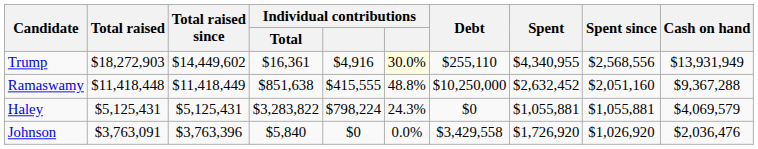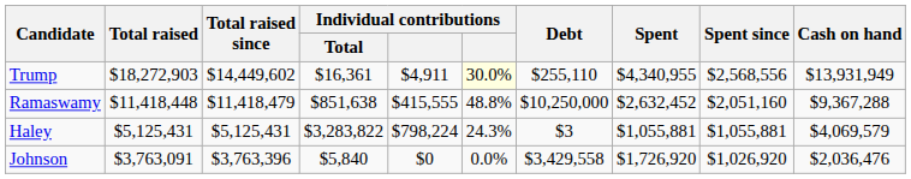 <table class="wikitable sortable" style="text-align:center;">
 <tr>
 <th scope="col" rowspan=2>Candidate</th>
 <th scope="col" data-sort-type=currency rowspan=2>Total raised</th>
 <th scope="col" data-sort-type=currency rowspan=2>Total raised<br>since </th>
 <th scope="col" colspan=3>Individual contributions</th>
 <th scope="col" data-sort-type=currency rowspan=2>Debt</th>
 <th scope="col" data-sort-type=currency rowspan=2>Spent</th>
 <th scope="col" data-sort-type=currency rowspan=2>Spent since<br></th>
 <th scope="col" data-sort-type=currency rowspan=2>Cash on hand</th>
 </tr>
 <tr>
 <th scope="col" data-sort-type=currency>Total</th>
 <th scope="col" data-sort-type=currency></th>
 <th scope="col" data-sort-type=number></th>
 </tr>
 <tr>
 <td style="text-align: left;"><a href='#'>Trump</a></td>
 <td>$18,272,903</td>
 <td>$14,449,602</td>
 <td>$16,361</td>
-<td>$4,916</td>
+<td>$4,911</td>
 <td style="background: lightyellow;">30.0%</td>
 <td>$255,110</td>
 <td>$4,340,955</td>
 <td>$2,568,556</td>
 <td>$13,931,949</td>
 </tr>
 <tr>
 <td style="text-align: left;"><a href='#'>Ramaswamy</a></td>
 <td>$11,418,448</td>
-<td>$11,418,449</td>
+<td>$11,418,479</td>
 <td>$851,638</td>
 <td>$415,555</td>
 <td>48.8%</td>
 <td>$10,250,000</td>
 <td>$2,632,452</td>
 <td>$2,051,160</td>
 <td>$9,367,288</td>
 </tr>
 <tr>
 <td style="text-align: left;"><a href='#'>Haley</a></td>
 <td>$5,125,431</td>
 <td>$5,125,431</td>
 <td>$3,283,822</td>
 <td>$798,224</td>
 <td>24.3%</td>
-<td>$0</td>
+<td>$3</td>
 <td>$1,055,881</td>
 <td>$1,055,881</td>
 <td>$4,069,579</td>
 </tr>
 <tr>
 <td style="text-align: left;"><a href='#'>Johnson</a></td>
 <td>$3,763,091</td>
 <td>$3,763,396</td>
 <td>$5,840</td>
 <td>$0</td>
 <td>0.0%</td>
 <td>$3,429,558</td>
 <td>$1,726,920</td>
 <td>$1,026,920</td>
 <td>$2,036,476</td>
 </tr>
 </table>
